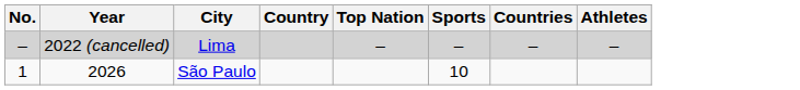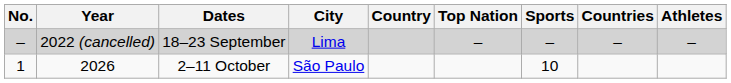 <table class="wikitable" style="text-align:center;">
 <tr>
 <th>No.</th>
 <th>Year</th>
+<th>Dates</th>
 <th>City</th>
 <th>Country</th>
 <th>Top Nation</th>
 <th>Sports</th>
 <th>Countries</th>
 <th>Athletes</th>
 </tr>
 <tr bgcolor="lightgray">
 <td>–</td>
 <td>2022 <em>(cancelled)</em></td>
+<td>18–23 September</td>
 <td><a href='#'>Lima</a></td>
 <td></td>
 <td>–</td>
 <td>–</td>
 <td>–</td>
 <td>–</td>
 </tr>
 <tr>
 <td>1</td>
 <td>2026</td>
+<td>2–11 October</td>
 <td><a href='#'>São Paulo</a></td>
 <td></td>
 <td></td>
 <td>10</td>
 <td></td>
 <td></td>
 </tr>
 </table>
